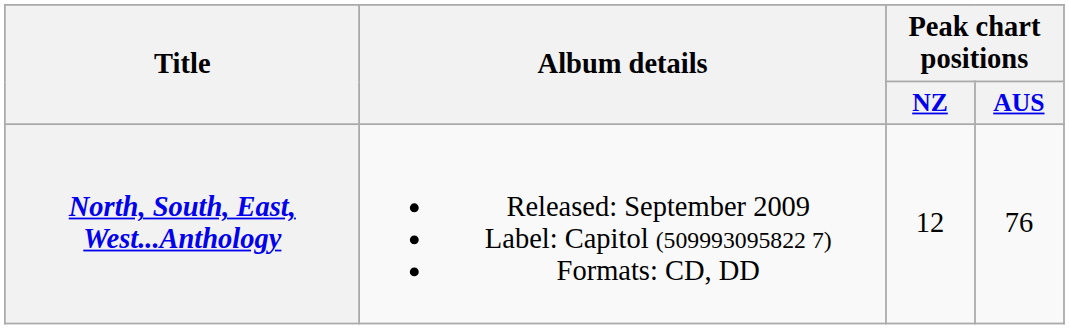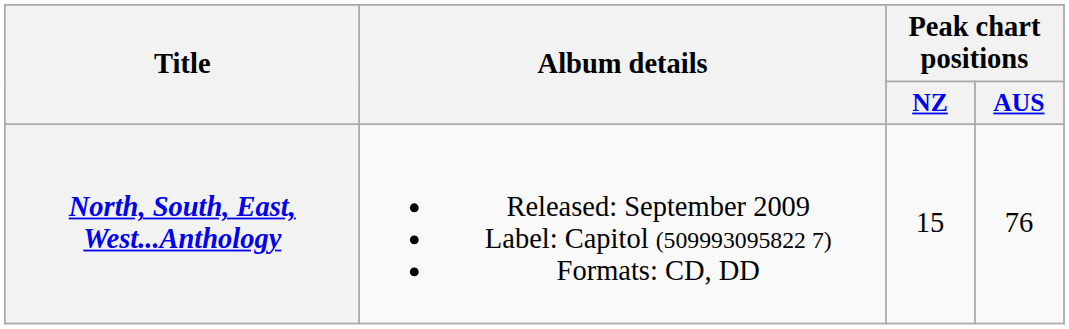 <table class="wikitable plainrowheaders" style="text-align:center;">
 <tr>
 <th scope="col" rowspan="2" style="width:12em;">Title</th>
 <th scope="col" rowspan="2" style="width:18em;">Album details</th>
 <th scope="col" colspan="2">Peak chart positions</th>
 </tr>
 <tr>
 <th scope="col" style="width:3em;font-size:90%;"><a href='#'>NZ</a><br></th>
 <th scope="col" style="width:3em;font-size:90%;"><a href='#'>AUS</a><br></th>
 </tr>
 <tr>
 <th scope="row"><em><a href='#'>North, South, East, West...Anthology</a></em></th>
 <td><br><ul><li>Released: September 2009</li><li>Label: Capitol <small>(509993095822 7)</small></li><li>Formats: CD, DD</li></ul></td>
-<td>12</td>
+<td>15</td>
 <td>76</td>
 </tr>
 </table>
